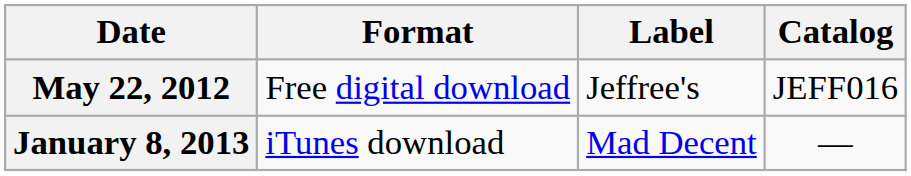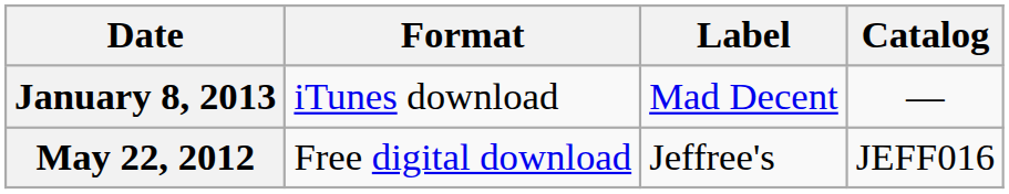 <table class="wikitable sortable plainrowheaders">
 <tr>
 <th>Date</th>
 <th>Format</th>
 <th>Label</th>
 <th>Catalog</th>
 </tr>
 <tr>
+<th scope="row">January 8, 2013</th>
+<td><a href='#'>iTunes</a> download</td>
+<td><a href='#'>Mad Decent</a></td>
+<td align="center">—</td>
+</tr>
+<tr>
 <th scope="row">May 22, 2012</th>
 <td>Free <a href='#'>digital download</a></td>
 <td>Jeffree's</td>
 <td align="center">JEFF016</td>
 </tr>
-<tr>
-<th scope="row">January 8, 2013</th>
-<td><a href='#'>iTunes</a> download</td>
-<td><a href='#'>Mad Decent</a></td>
-<td align="center">—</td>
-</tr>
 </table>
